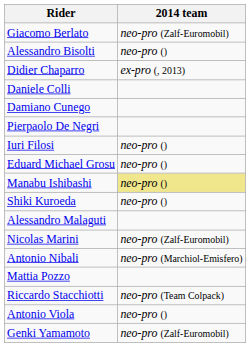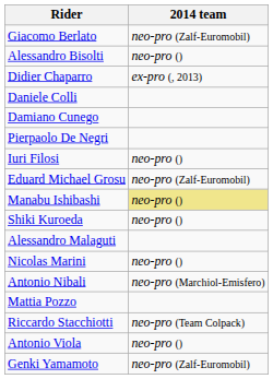 <table class="wikitable">
 <tr>
 <th>Rider</th>
 <th>2014 team</th>
 </tr>
 <tr>
 <td><a href='#'>Giacomo Berlato</a></td>
 <td><em>neo-pro</em> <small>(Zalf-Euromobil)</small></td>
 </tr>
 <tr>
 <td><a href='#'>Alessandro Bisolti</a></td>
 <td><em>neo-pro</em> <small>()</small></td>
 </tr>
 <tr>
 <td><a href='#'>Didier Chaparro</a></td>
 <td><em>ex-pro</em> <small>(, 2013)</small></td>
 </tr>
 <tr>
 <td><a href='#'>Daniele Colli</a></td>
 <td></td>
 </tr>
 <tr>
 <td><a href='#'>Damiano Cunego</a></td>
 <td></td>
 </tr>
 <tr>
 <td><a href='#'>Pierpaolo De Negri</a></td>
 <td></td>
 </tr>
 <tr>
 <td><a href='#'>Iuri Filosi</a></td>
 <td><em>neo-pro</em> <small>()</small></td>
 </tr>
 <tr>
 <td><a href='#'>Eduard Michael Grosu</a></td>
-<td><em>neo-pro</em> <small>()</small></td>
+<td><em>neo-pro</em> <small>(Zalf-Euromobil)</small></td>
 </tr>
 <tr>
 <td><a href='#'>Manabu Ishibashi</a></td>
 <td style="background: khaki;"><em>neo-pro</em> <small>()</small></td>
 </tr>
 <tr>
 <td><a href='#'>Shiki Kuroeda</a></td>
 <td><em>neo-pro</em> <small>()</small></td>
 </tr>
 <tr>
 <td><a href='#'>Alessandro Malaguti</a></td>
 <td></td>
 </tr>
 <tr>
 <td><a href='#'>Nicolas Marini</a></td>
-<td><em>neo-pro</em> <small>(Zalf-Euromobil)</small></td>
+<td><em>neo-pro</em> <small>()</small></td>
 </tr>
 <tr>
 <td><a href='#'>Antonio Nibali</a></td>
 <td><em>neo-pro</em> <small>(Marchiol-Emisfero)</small></td>
 </tr>
 <tr>
 <td><a href='#'>Mattia Pozzo</a></td>
 <td></td>
 </tr>
 <tr>
 <td><a href='#'>Riccardo Stacchiotti</a></td>
 <td><em>neo-pro</em> <small>(Team Colpack)</small></td>
 </tr>
 <tr>
 <td><a href='#'>Antonio Viola</a></td>
 <td><em>neo-pro</em> <small>()</small></td>
 </tr>
 <tr>
 <td><a href='#'>Genki Yamamoto</a></td>
 <td><em>neo-pro</em> <small>(Zalf-Euromobil)</small></td>
 </tr>
 </table>
